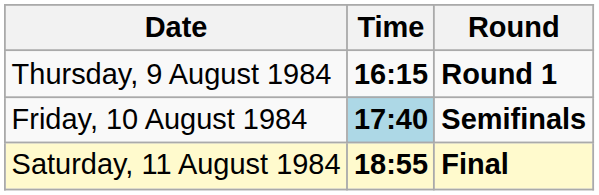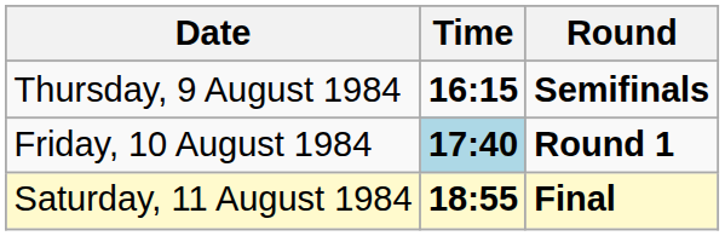 <table class="wikitable">
 <tr>
 <th>Date</th>
 <th>Time</th>
 <th>Round</th>
 </tr>
 <tr>
 <td>Thursday, 9 August 1984</td>
 <td><strong>16:15</strong></td>
-<td><strong>Round 1</strong></td>
+<td><strong>Semifinals</strong></td>
 </tr>
 <tr>
 <td>Friday, 10 August 1984</td>
 <td style="background: lightblue;"><strong>17:40</strong></td>
-<td><strong>Semifinals</strong></td>
+<td><strong>Round 1</strong></td>
 </tr>
 <tr style=background:lemonchiffon>
 <td>Saturday, 11 August 1984</td>
 <td><strong>18:55</strong></td>
 <td><strong>Final</strong></td>
 </tr>
 </table>
